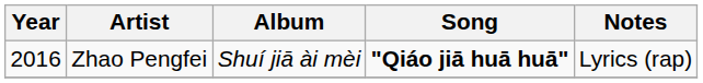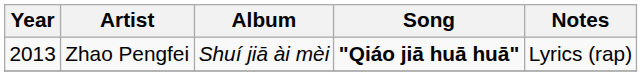 <table class="wikitable">
 <tr>
 <th>Year</th>
 <th>Artist</th>
 <th>Album</th>
 <th>Song</th>
 <th>Notes</th>
 </tr>
 <tr>
-<td>2016</td>
+<td>2013</td>
 <td>Zhao Pengfei</td>
 <td><em>Shuí jiā ài mèi</em></td>
 <td><strong>"Qiáo jiā huā huā"</strong></td>
 <td>Lyrics (rap)</td>
 </tr>
 <tr>
 </tr>
 </table>
